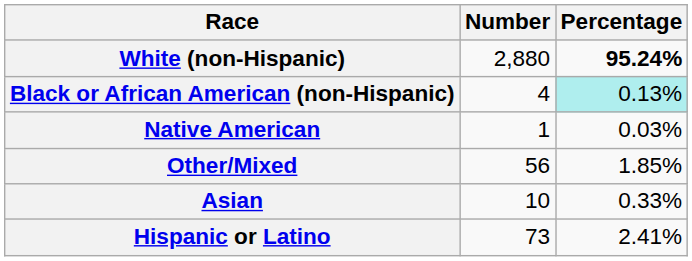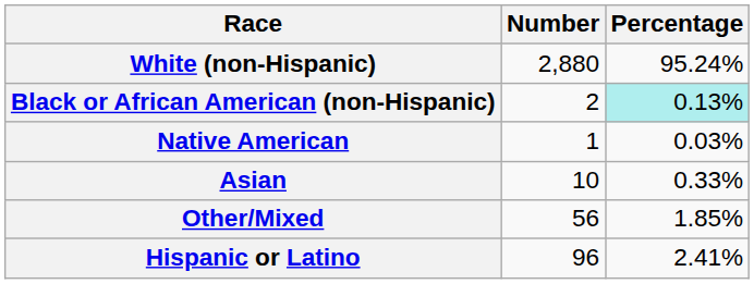 <table class="wikitable" style="text-align:right">
 <tr>
 <th scope="col">Race</th>
 <th scope="col">Number</th>
 <th scope="col">Percentage</th>
 </tr>
 <tr>
 <th scope="row"><a href='#'>White</a> (non-Hispanic)</th>
 <td>2,880</td>
-<td><strong>95.24%</strong></td>
+<td>95.24%</td>
 </tr>
 <tr>
 <th scope="row"><a href='#'>Black or African American</a> (non-Hispanic)</th>
-<td>4</td>
+<td>2</td>
 <td style="background: paleturquoise;">0.13%</td>
 </tr>
 <tr>
 <th scope="row"><a href='#'>Native American</a></th>
 <td>1</td>
 <td>0.03%</td>
 </tr>
 <tr>
+<th scope="row"><a href='#'>Asian</a></th>
+<td>10</td>
+<td>0.33%</td>
+</tr>
+<tr>
 <th scope="row"><a href='#'>Other/Mixed</a></th>
 <td>56</td>
 <td>1.85%</td>
 </tr>
 <tr>
-<th scope="row"><a href='#'>Asian</a></th>
-<td>10</td>
-<td>0.33%</td>
-</tr>
-<tr>
 <th scope="row"><a href='#'>Hispanic</a> or <a href='#'>Latino</a></th>
-<td>73</td>
+<td>96</td>
 <td>2.41%</td>
 </tr>
 </table>
